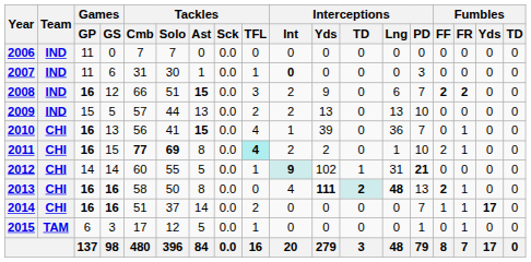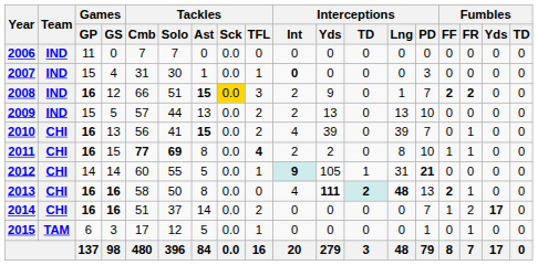 <table class="wikitable" style="text-align:center">
 <tr>
 <th rowspan="2">Year</th>
 <th rowspan="2">Team</th>
 <th colspan="2">Games</th>
 <th colspan="5">Tackles</th>
 <th colspan="5">Interceptions</th>
 <th colspan="4">Fumbles</th>
 </tr>
 <tr>
 <th>GP</th>
 <th>GS</th>
 <th>Cmb</th>
 <th>Solo</th>
 <th>Ast</th>
 <th>Sck</th>
 <th>TFL</th>
 <th>Int</th>
 <th>Yds</th>
 <th>TD</th>
 <th>Lng</th>
 <th>PD</th>
 <th>FF</th>
 <th>FR</th>
 <th>Yds</th>
 <th>TD</th>
 </tr>
 <tr>
 <th><a href='#'>2006</a></th>
 <th><a href='#'>IND</a></th>
 <td>11</td>
 <td>0</td>
 <td>7</td>
 <td>7</td>
 <td>0</td>
 <td>0.0</td>
 <td>0</td>
 <td>0</td>
 <td>0</td>
 <td>0</td>
 <td>0</td>
 <td>0</td>
 <td>0</td>
 <td>0</td>
 <td>0</td>
 <td>0</td>
 </tr>
 <tr>
 <th><a href='#'>2007</a></th>
 <th><a href='#'>IND</a></th>
-<td>11</td>
-<td>6</td>
+<td>15</td>
+<td>4</td>
 <td>31</td>
 <td>30</td>
 <td>1</td>
 <td>0.0</td>
 <td>1</td>
 <td><strong>0</strong></td>
 <td>0</td>
 <td>0</td>
 <td>0</td>
 <td>3</td>
 <td>0</td>
 <td>0</td>
 <td>0</td>
 <td>0</td>
 </tr>
 <tr>
 <th><a href='#'>2008</a></th>
 <th><a href='#'>IND</a></th>
 <td><strong>16</strong></td>
 <td>12</td>
 <td>66</td>
 <td>51</td>
 <td><strong>15</strong></td>
-<td>0.0</td>
+<td style="background: gold;">0.0</td>
 <td>3</td>
 <td>2</td>
 <td>9</td>
 <td>0</td>
-<td>6</td>
+<td>1</td>
 <td>7</td>
 <td><strong>2</strong></td>
 <td><strong>2</strong></td>
 <td>0</td>
 <td>0</td>
 </tr>
 <tr>
 <th><a href='#'>2009</a></th>
 <th><a href='#'>IND</a></th>
 <td>15</td>
 <td>5</td>
 <td>57</td>
 <td>44</td>
 <td>13</td>
 <td>0.0</td>
 <td>2</td>
 <td>2</td>
 <td>13</td>
 <td>0</td>
 <td>13</td>
 <td>10</td>
 <td>0</td>
 <td>0</td>
 <td>0</td>
 <td>0</td>
 </tr>
 <tr>
 <th><a href='#'>2010</a></th>
 <th><a href='#'>CHI</a></th>
 <td><strong>16</strong></td>
 <td>13</td>
 <td>56</td>
 <td>41</td>
 <td><strong>15</strong></td>
 <td>0.0</td>
+<td>2</td>
 <td>4</td>
-<td>1</td>
 <td>39</td>
 <td>0</td>
-<td>36</td>
+<td>39</td>
 <td>7</td>
 <td>0</td>
 <td>1</td>
 <td>0</td>
 <td>0</td>
 </tr>
 <tr>
 <th><a href='#'>2011</a></th>
 <th><a href='#'>CHI</a></th>
 <td><strong>16</strong></td>
 <td>15</td>
 <td><strong>77</strong></td>
 <td><strong>69</strong></td>
 <td>8</td>
 <td>0.0</td>
-<td style="background: paleturquoise;"><strong>4</strong></td>
+<td><strong>4</strong></td>
 <td>2</td>
 <td>2</td>
 <td>0</td>
+<td>8</td>
+<td>10</td>
 <td>1</td>
-<td>10</td>
-<td>2</td>
 <td>1</td>
 <td>0</td>
 <td>0</td>
 </tr>
 <tr>
 <th><a href='#'>2012</a></th>
 <th><a href='#'>CHI</a></th>
 <td>14</td>
 <td>14</td>
 <td>60</td>
 <td>55</td>
 <td>5</td>
 <td>0.0</td>
 <td>1</td>
 <td style="background:#cfecec; width:3em;"><strong>9</strong></td>
-<td>102</td>
+<td>105</td>
 <td>1</td>
 <td>31</td>
 <td><strong>21</strong></td>
 <td>0</td>
 <td>0</td>
 <td>0</td>
 <td>0</td>
 </tr>
 <tr>
 <th><a href='#'>2013</a></th>
 <th><a href='#'>CHI</a></th>
 <td><strong>16</strong></td>
 <td><strong>16</strong></td>
 <td>58</td>
 <td>50</td>
 <td>8</td>
 <td>0.0</td>
 <td>0</td>
 <td>4</td>
 <td><strong>111</strong></td>
 <td style="background:#cfecec; width:3em;"><strong>2</strong></td>
 <td><strong>48</strong></td>
 <td>13</td>
 <td><strong>2</strong></td>
 <td>1</td>
 <td>0</td>
 <td>0</td>
 </tr>
 <tr>
 <th><a href='#'>2014</a></th>
 <th><a href='#'>CHI</a></th>
 <td><strong>16</strong></td>
 <td><strong>16</strong></td>
 <td>51</td>
 <td>37</td>
 <td>14</td>
 <td>0.0</td>
 <td>2</td>
 <td>0</td>
 <td>0</td>
 <td>0</td>
 <td>0</td>
 <td>7</td>
 <td>1</td>
-<td>1</td>
+<td>2</td>
 <td><strong>17</strong></td>
 <td>0</td>
 </tr>
 <tr>
 <th><a href='#'>2015</a></th>
 <th><a href='#'>TAM</a></th>
 <td>6</td>
 <td>3</td>
 <td>17</td>
 <td>12</td>
 <td>5</td>
 <td>0.0</td>
 <td>1</td>
 <td>0</td>
 <td>0</td>
 <td>0</td>
 <td>0</td>
 <td>1</td>
 <td>0</td>
 <td>1</td>
 <td>0</td>
 <td>0</td>
 </tr>
 <tr>
 <th colspan="2"></th>
 <th>137</th>
 <th>98</th>
 <th>480</th>
 <th>396</th>
 <th>84</th>
 <th>0.0</th>
 <th>16</th>
 <th>20</th>
 <th>279</th>
 <th>3</th>
 <th>48</th>
 <th>79</th>
 <th>8</th>
 <th>7</th>
 <th>17</th>
 <th>0</th>
 </tr>
 </table>
